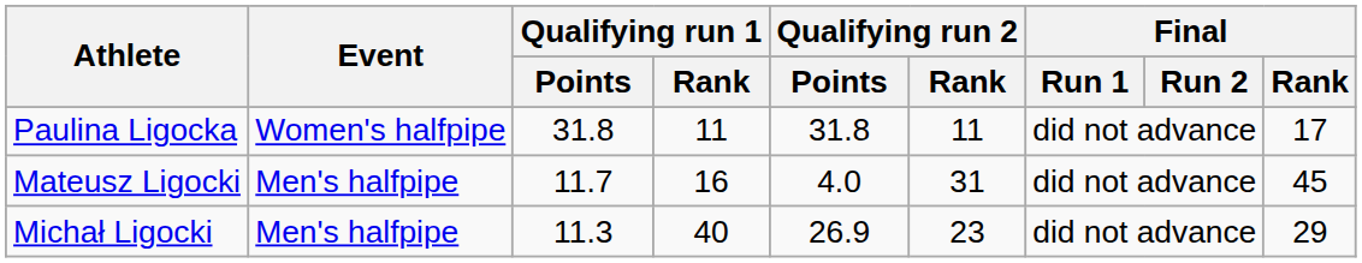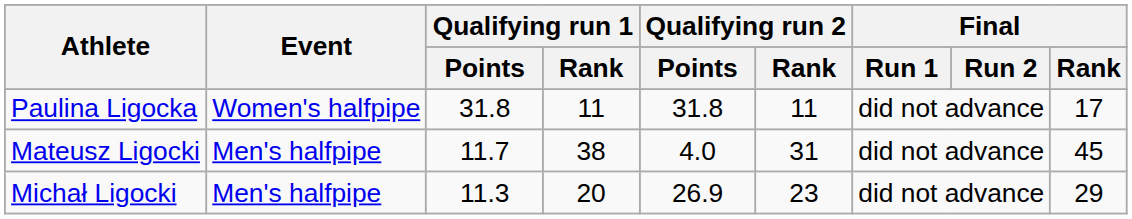 <table class="wikitable" style="font-size:90%">
 <tr>
 <th rowspan="2">Athlete</th>
 <th rowspan="2">Event</th>
 <th colspan="2">Qualifying run 1</th>
 <th colspan="2">Qualifying run 2</th>
 <th colspan="3">Final</th>
 </tr>
 <tr>
 <th>Points</th>
 <th>Rank</th>
 <th>Points</th>
 <th>Rank</th>
 <th>Run 1</th>
 <th>Run 2</th>
 <th>Rank</th>
 </tr>
 <tr>
 <td><a href='#'>Paulina Ligocka</a></td>
 <td><a href='#'>Women's halfpipe</a></td>
 <td align="center">31.8</td>
 <td align="center">11</td>
 <td align="center">31.8</td>
 <td align="center">11</td>
 <td colspan=2 align="center">did not advance</td>
 <td align="center">17</td>
 </tr>
 <tr>
 <td><a href='#'>Mateusz Ligocki</a></td>
 <td><a href='#'>Men's halfpipe</a></td>
 <td align="center">11.7</td>
-<td align="center">16</td>
+<td align="center">38</td>
 <td align="center">4.0</td>
 <td align="center">31</td>
 <td colspan=2 align="center">did not advance</td>
 <td align="center">45</td>
 </tr>
 <tr>
 <td><a href='#'>Michał Ligocki</a></td>
 <td><a href='#'>Men's halfpipe</a></td>
 <td align="center">11.3</td>
-<td align="center">40</td>
+<td align="center">20</td>
 <td align="center">26.9</td>
 <td align="center">23</td>
 <td colspan=2 align="center">did not advance</td>
 <td align="center">29</td>
 </tr>
 </table>
